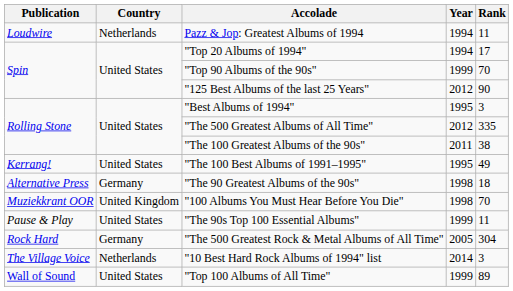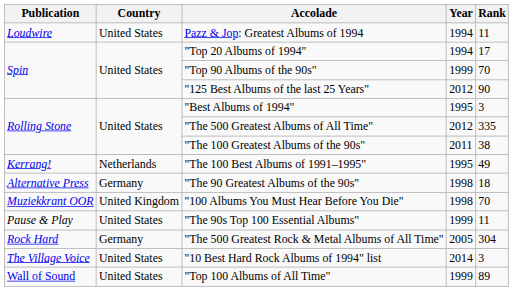 <table class="wikitable">
 <tr>
 <th>Publication</th>
 <th>Country</th>
 <th>Accolade</th>
 <th>Year</th>
 <th>Rank</th>
 </tr>
 <tr>
 <td><em><a href='#'>Loudwire</a></em></td>
-<td>Netherlands</td>
+<td>United States</td>
 <td><a href='#'>Pazz & Jop</a>: Greatest Albums of 1994</td>
 <td>1994</td>
 <td>11</td>
 </tr>
 <tr>
 <td rowspan=3><em><a href='#'>Spin</a></em></td>
 <td rowspan=3>United States</td>
 <td>"Top 20 Albums of 1994"</td>
 <td>1994</td>
 <td>17</td>
 </tr>
 <tr>
 <td>"Top 90 Albums of the 90s"</td>
 <td>1999</td>
 <td>70</td>
 </tr>
 <tr>
 <td>"125 Best Albums of the last 25 Years"</td>
 <td>2012</td>
 <td>90</td>
 </tr>
 <tr>
 <td rowspan=3><em><a href='#'>Rolling Stone</a></em></td>
 <td rowspan=3>United States</td>
 <td>"Best Albums of 1994"</td>
 <td>1995</td>
 <td>3</td>
 </tr>
 <tr>
 <td>"The 500 Greatest Albums of All Time"</td>
 <td>2012</td>
 <td>335</td>
 </tr>
 <tr>
 <td>"The 100 Greatest Albums of the 90s"</td>
 <td>2011</td>
 <td>38</td>
 </tr>
 <tr>
 <td><em><a href='#'>Kerrang!</a></em></td>
-<td>United States</td>
+<td>Netherlands</td>
 <td>"The 100 Best Albums of 1991–1995"</td>
 <td>1995</td>
 <td>49</td>
 </tr>
 <tr>
 <td><em><a href='#'>Alternative Press</a></em></td>
 <td>Germany</td>
 <td>"The 90 Greatest Albums of the 90s"</td>
 <td>1998</td>
 <td>18</td>
 </tr>
 <tr>
 <td><em><a href='#'>Muziekkrant OOR</a></em></td>
 <td>United Kingdom</td>
 <td>"100 Albums You Must Hear Before You Die"</td>
 <td>1998</td>
 <td>70</td>
 </tr>
 <tr>
 <td><em>Pause & Play</em></td>
 <td>United States</td>
 <td>"The 90s Top 100 Essential Albums"</td>
 <td>1999</td>
 <td>11</td>
 </tr>
 <tr>
 <td><em><a href='#'>Rock Hard</a></em></td>
 <td>Germany</td>
 <td>"The 500 Greatest Rock & Metal Albums of All Time"</td>
 <td>2005</td>
 <td>304</td>
 </tr>
 <tr>
 <td><em><a href='#'>The Village Voice</a></em></td>
-<td>Netherlands</td>
+<td>United States</td>
 <td>"10 Best Hard Rock Albums of 1994" list</td>
 <td>2014</td>
 <td>3</td>
 </tr>
 <tr>
 <td><a href='#'>Wall of Sound</a></td>
 <td>United States</td>
 <td>"Top 100 Albums of All Time"</td>
 <td>1999</td>
 <td>89</td>
 </tr>
 </table>
